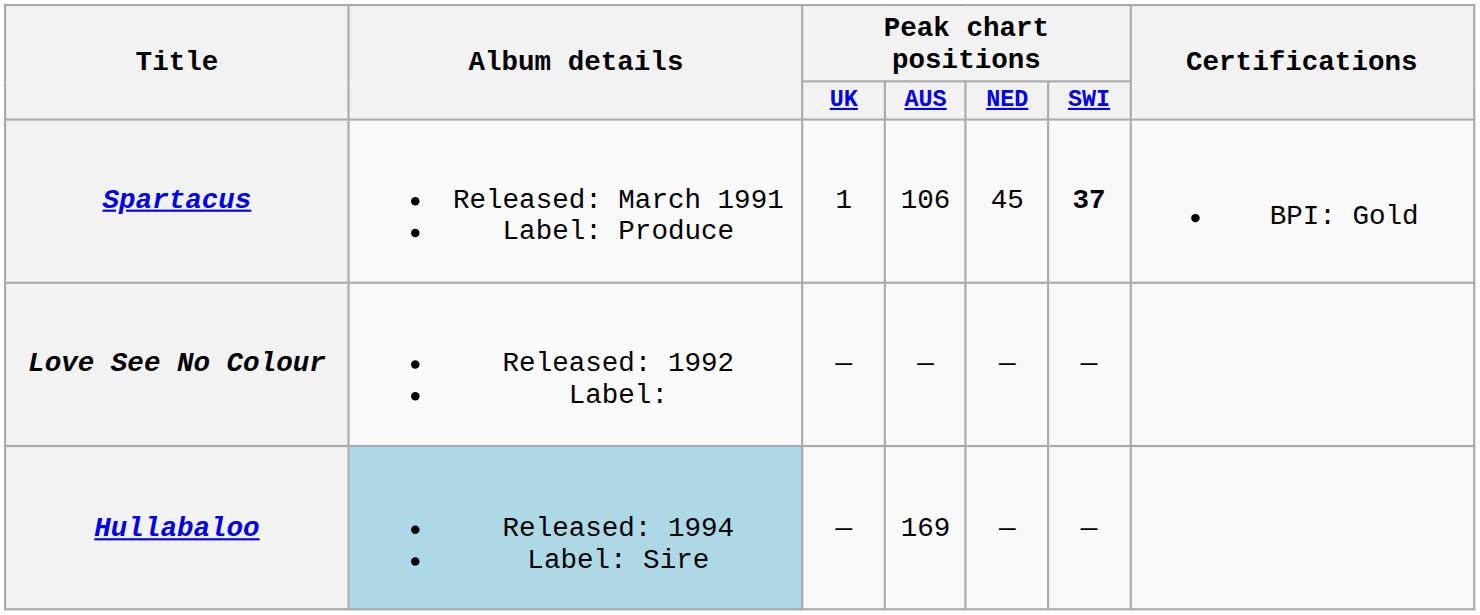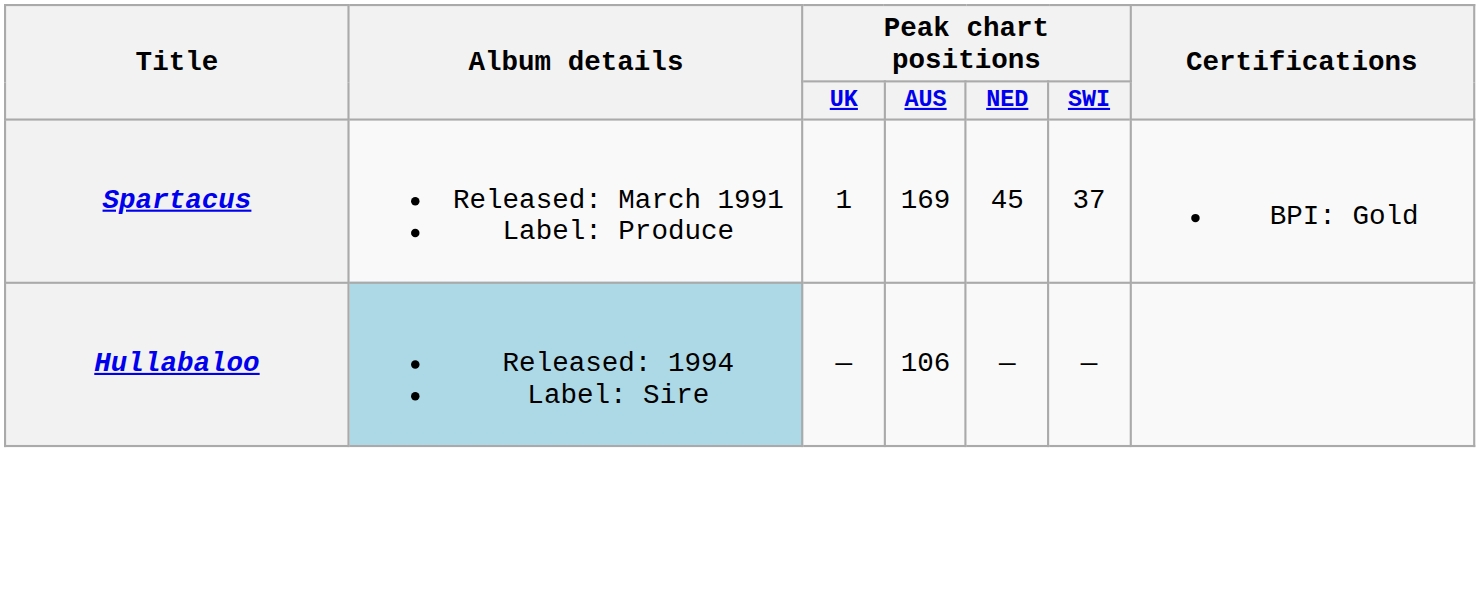 <table class="wikitable plainrowheaders" style="text-align:center;" border="1">
 <tr>
 <th scope="col" rowspan="2" style="width:12em;">Title</th>
 <th scope="col" rowspan="2" style="width:16em;">Album details</th>
 <th scope="col" colspan="4">Peak chart<br>positions</th>
 <th scope="col" rowspan="2" style="width:12em;">Certifications</th>
 </tr>
 <tr>
 <th scope="col" style="width:3em; font-size:85%"><a href='#'>UK</a><br></th>
 <th scope="col" style="width:3em; font-size:85%"><a href='#'>AUS</a><br></th>
 <th scope="col" style="width:3em; font-size:85%"><a href='#'>NED</a><br></th>
 <th scope="col" style="width:3em; font-size:85%"><a href='#'>SWI</a><br></th>
 </tr>
 <tr>
 <th scope="row"><em><a href='#'>Spartacus</a></em></th>
 <td><br><ul><li>Released: March 1991</li><li>Label: Produce</li></ul></td>
 <td>1</td>
-<td>106</td>
+<td>169</td>
 <td>45</td>
-<td><strong>37</strong></td>
+<td>37</td>
 <td><br><ul><li>BPI: Gold</li></ul></td>
-</tr>
-<tr>
-<th scope="row"><em>Love See No Colour</em></th>
-<td><br><ul><li>Released: 1992</li><li>Label:</li></ul></td>
-<td>—</td>
-<td>—</td>
-<td>—</td>
-<td>—</td>
-<td></td>
 </tr>
 <tr>
 <th scope="row"><em><a href='#'>Hullabaloo</a></em></th>
 <td style="background: lightblue;"><br><ul><li>Released: 1994</li><li>Label: Sire</li></ul></td>
 <td>—</td>
-<td>169</td>
+<td>106</td>
 <td>—</td>
 <td>—</td>
 <td></td>
 </tr>
 </table>
